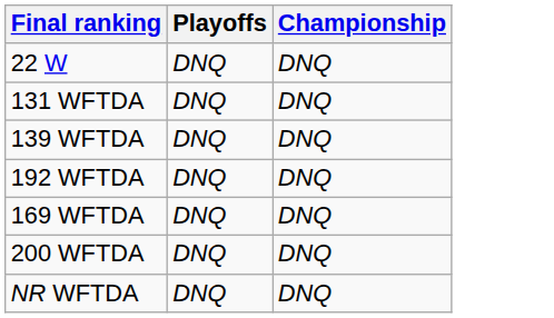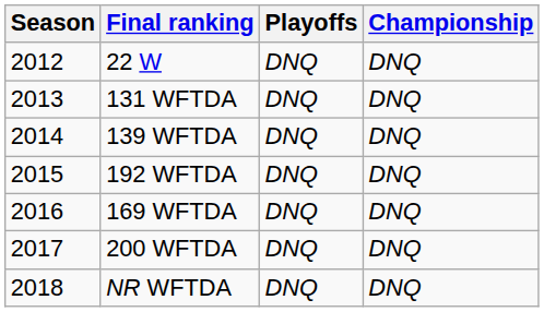 <table class="wikitable sortable">
 <tr>
+<th>Season</th>
 <th><a href='#'>Final ranking</a></th>
 <th>Playoffs</th>
 <th><a href='#'>Championship</a></th>
 </tr>
 <tr>
+<td>2012</td>
 <td>22 <a href='#'>W</a></td>
 <td><em>DNQ</em></td>
 <td><em>DNQ</em></td>
 </tr>
 <tr>
+<td>2013</td>
 <td>131 WFTDA</td>
 <td><em>DNQ</em></td>
 <td><em>DNQ</em></td>
 </tr>
 <tr>
+<td>2014</td>
 <td>139 WFTDA</td>
 <td><em>DNQ</em></td>
 <td><em>DNQ</em></td>
 </tr>
 <tr>
+<td>2015</td>
 <td>192 WFTDA</td>
 <td><em>DNQ</em></td>
 <td><em>DNQ</em></td>
 </tr>
 <tr>
+<td>2016</td>
 <td>169 WFTDA</td>
 <td><em>DNQ</em></td>
 <td><em>DNQ</em></td>
 </tr>
 <tr>
+<td>2017</td>
 <td>200 WFTDA</td>
 <td><em>DNQ</em></td>
 <td><em>DNQ</em></td>
 </tr>
 <tr>
+<td>2018</td>
 <td><em>NR</em> WFTDA</td>
 <td><em>DNQ</em></td>
 <td><em>DNQ</em></td>
 </tr>
 </table>
